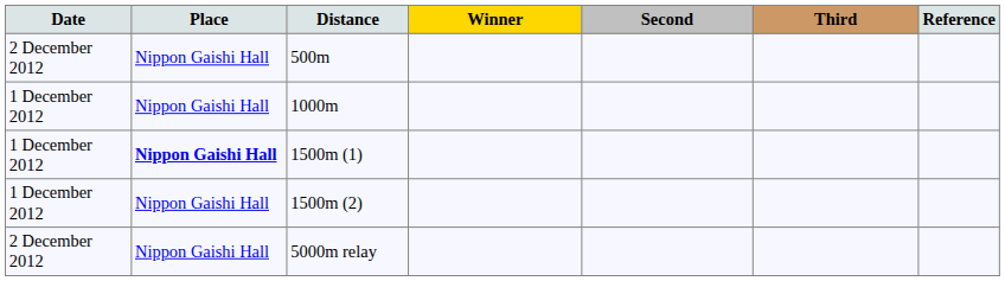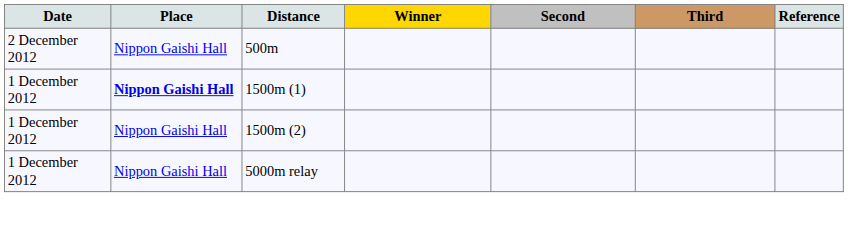 <table bgcolor="#f7f8ff" cellpadding="3" cellspacing="0" border="1" style="font-size:95%; border:gray solid 1px; border-collapse:collapse;">
 <tr bgcolor="#CCCCCC">
 <td align="center" bgcolor="#DCE5E5" width="150"><strong>Date</strong></td>
 <td align="center" bgcolor="#DCE5E5" width="220"><strong>Place</strong></td>
 <td align="center" bgcolor="#DCE5E5" width="150"><strong>Distance</strong></td>
 <td align="center" bgcolor="gold" width="250"><strong>Winner</strong></td>
 <td align="center" bgcolor="silver" width="250"><strong>Second</strong></td>
 <td align="center" bgcolor="CC9966" width="250"><strong>Third</strong></td>
 <td align="center" bgcolor="#DCE5E5" width="30"><strong>Reference</strong></td>
 </tr>
 <tr align="left">
 <td>2 December 2012</td>
 <td><a href='#'>Nippon Gaishi Hall</a></td>
 <td>500m</td>
-<td></td>
-<td></td>
-<td></td>
-<td></td>
-</tr>
-<tr align="left">
-<td>1 December 2012</td>
-<td><a href='#'>Nippon Gaishi Hall</a></td>
-<td>1000m</td>
 <td></td>
 <td></td>
 <td></td>
 <td></td>
 </tr>
 <tr align="left">
 <td>1 December 2012</td>
 <td><strong><a href='#'>Nippon Gaishi Hall</a></strong></td>
 <td>1500m (1)</td>
 <td></td>
 <td></td>
 <td></td>
 <td></td>
 </tr>
 <tr align="left">
 <td>1 December 2012</td>
 <td><a href='#'>Nippon Gaishi Hall</a></td>
 <td>1500m (2)</td>
 <td></td>
 <td></td>
 <td></td>
 <td></td>
 </tr>
 <tr align="left">
-<td>2 December 2012</td>
+<td>1 December 2012</td>
 <td><a href='#'>Nippon Gaishi Hall</a></td>
 <td>5000m relay</td>
 <td></td>
 <td></td>
 <td></td>
 <td></td>
 </tr>
 </table>
